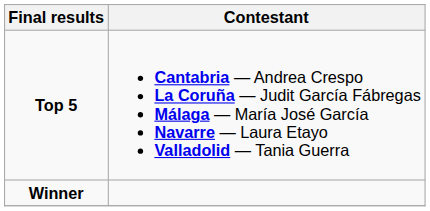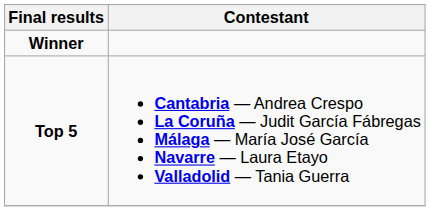 <table class="wikitable sortable" style="font-size: 95%;">
 <tr>
 <th>Final results</th>
 <th>Contestant</th>
 </tr>
 <tr>
+<td style="text-align:center;"><strong>Winner</strong></td>
+<td></td>
+</tr>
+<tr>
 <td style="text-align:center;"><strong>Top 5</strong></td>
 <td><br><ul><li> <strong><a href='#'>Cantabria</a></strong> — Andrea Crespo</li><li> <strong><a href='#'>La Coruña</a></strong> — Judit García Fábregas</li><li> <strong><a href='#'>Málaga</a></strong> — María José García</li><li> <strong><a href='#'>Navarre</a></strong> — Laura Etayo</li><li> <strong><a href='#'>Valladolid</a></strong> — Tania Guerra</li></ul></td>
 </tr>
 <tr>
-<td style="text-align:center;"><strong>Winner</strong></td>
-<td></td>
-</tr>
-<tr>
 </tr>
 </table>
